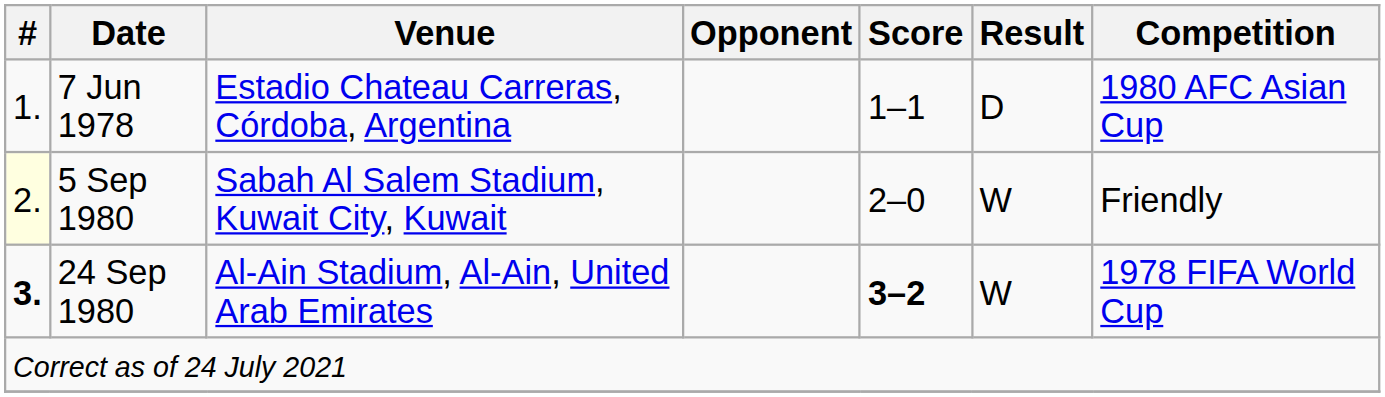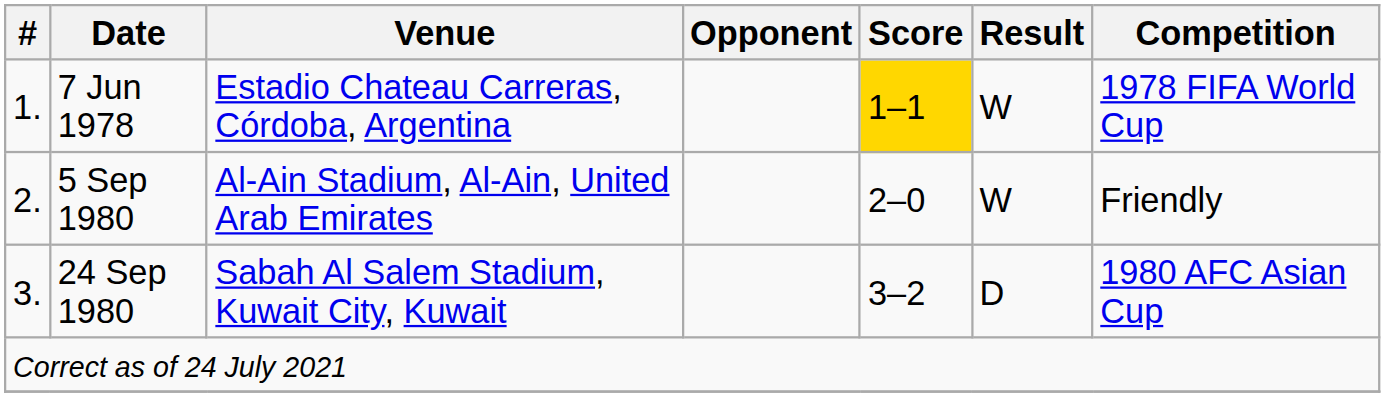 <table class="wikitable" style="font-size:95%;">
 <tr>
 <th>#</th>
 <th>Date</th>
 <th>Venue</th>
 <th>Opponent</th>
 <th>Score</th>
 <th>Result</th>
 <th>Competition</th>
 </tr>
 <tr>
 <td>1.</td>
 <td>7 Jun 1978</td>
 <td><a href='#'>Estadio Chateau Carreras</a>, <a href='#'>Córdoba</a>, <a href='#'>Argentina</a></td>
 <td></td>
-<td>1–1</td>
-<td>D</td>
-<td><a href='#'>1980 AFC Asian Cup</a></td>
+<td style="background: gold;">1–1</td>
+<td>W</td>
+<td><a href='#'>1978 FIFA World Cup</a></td>
 </tr>
 <tr>
-<td style="background: lightyellow;">2.</td>
+<td>2.</td>
 <td>5 Sep 1980</td>
-<td><a href='#'>Sabah Al Salem Stadium</a>, <a href='#'>Kuwait City</a>, <a href='#'>Kuwait</a></td>
+<td><a href='#'>Al-Ain Stadium</a>, <a href='#'>Al-Ain</a>, <a href='#'>United Arab Emirates</a></td>
 <td></td>
 <td>2–0</td>
 <td>W</td>
 <td>Friendly</td>
 </tr>
 <tr>
-<td><strong>3.</strong></td>
+<td>3.</td>
 <td>24 Sep 1980</td>
-<td><a href='#'>Al-Ain Stadium</a>, <a href='#'>Al-Ain</a>, <a href='#'>United Arab Emirates</a></td>
+<td><a href='#'>Sabah Al Salem Stadium</a>, <a href='#'>Kuwait City</a>, <a href='#'>Kuwait</a></td>
 <td></td>
-<td><strong>3–2</strong></td>
-<td>W</td>
-<td><a href='#'>1978 FIFA World Cup</a></td>
+<td>3–2</td>
+<td>D</td>
+<td><a href='#'>1980 AFC Asian Cup</a></td>
 </tr>
 <tr>
 <td colspan=18><small><em>Correct as of 24 July 2021</em></small></td>
 </tr>
 <tr>
 </tr>
 </table>
